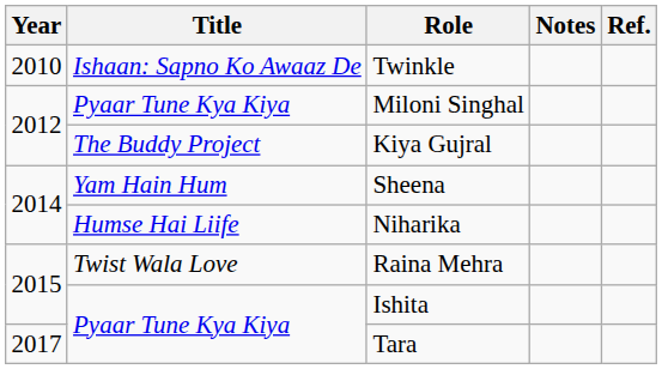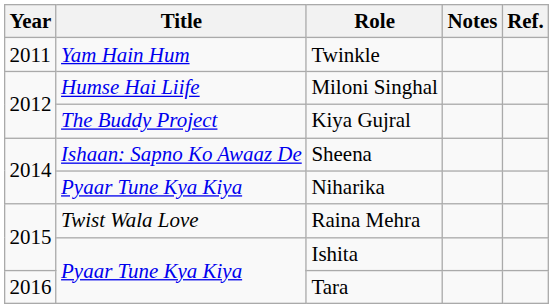 <table class="wikitable sortable">
 <tr>
 <th>Year</th>
 <th>Title</th>
 <th>Role</th>
 <th class="unsortable">Notes</th>
 <th class="unsortable">Ref.</th>
 </tr>
 <tr>
-<td>2010</td>
-<td><em><a href='#'>Ishaan: Sapno Ko Awaaz De</a></em></td>
+<td>2011</td>
+<td><em><a href='#'>Yam Hain Hum</a></em></td>
 <td>Twinkle</td>
 <td></td>
 <td></td>
 </tr>
 <tr>
 <td rowspan="2">2012</td>
-<td><em><a href='#'>Pyaar Tune Kya Kiya</a></em></td>
+<td><em><a href='#'>Humse Hai Liife</a></em></td>
 <td>Miloni Singhal</td>
 <td></td>
 <td></td>
 </tr>
 <tr>
 <td><em><a href='#'>The Buddy Project</a></em></td>
 <td>Kiya Gujral</td>
 <td></td>
 <td></td>
 </tr>
 <tr>
 <td rowspan="2">2014</td>
-<td><em><a href='#'>Yam Hain Hum</a></em></td>
+<td><em><a href='#'>Ishaan: Sapno Ko Awaaz De</a></em></td>
 <td>Sheena</td>
 <td></td>
 <td></td>
 </tr>
 <tr>
-<td><em><a href='#'>Humse Hai Liife</a></em></td>
+<td><em><a href='#'>Pyaar Tune Kya Kiya</a></em></td>
 <td>Niharika</td>
 <td></td>
 <td></td>
 </tr>
 <tr>
 <td rowspan="2">2015</td>
 <td><em>Twist Wala Love</em></td>
 <td>Raina Mehra</td>
 <td></td>
 <td></td>
 </tr>
 <tr>
 <td rowspan="2"><em><a href='#'>Pyaar Tune Kya Kiya</a></em></td>
 <td>Ishita</td>
 <td></td>
 <td></td>
 </tr>
 <tr>
-<td>2017</td>
+<td>2016</td>
 <td>Tara</td>
 <td></td>
 <td></td>
 </tr>
 </table>
